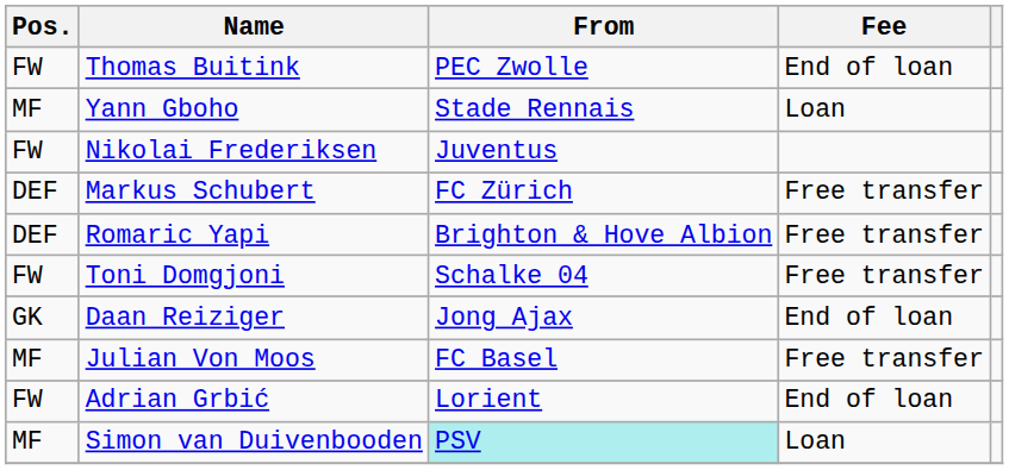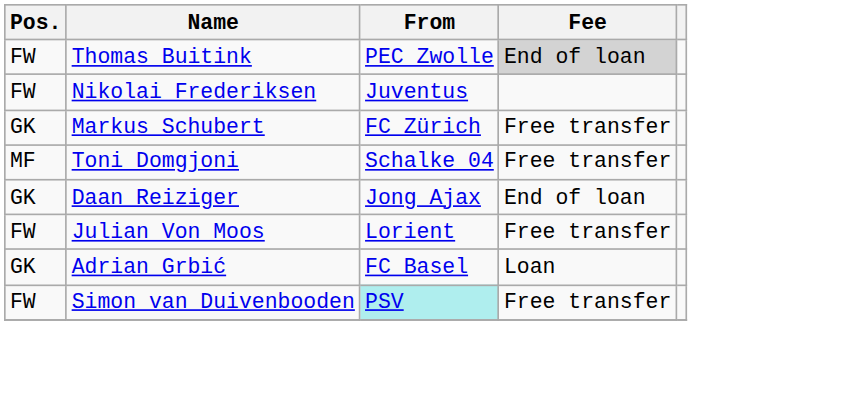 <table class="wikitable">
 <tr>
 <th>Pos.</th>
 <th>Name</th>
 <th>From</th>
 <th>Fee</th>
 <th></th>
 </tr>
 <tr>
 <td>FW</td>
 <td> <a href='#'>Thomas Buitink</a></td>
 <td> <a href='#'>PEC Zwolle</a></td>
-<td>End of loan</td>
-<td></td>
-</tr>
-<tr>
-<td>MF</td>
-<td> <a href='#'>Yann Gboho</a></td>
-<td> <a href='#'>Stade Rennais</a></td>
-<td>Loan</td>
+<td style="background: lightgrey;">End of loan</td>
 <td></td>
 </tr>
 <tr>
 <td>FW</td>
 <td> <a href='#'>Nikolai Frederiksen</a></td>
 <td> <a href='#'>Juventus</a></td>
 <td></td>
 <td></td>
 </tr>
 <tr>
-<td>DEF</td>
+<td>GK</td>
 <td> <a href='#'>Markus Schubert</a></td>
 <td> <a href='#'>FC Zürich</a></td>
 <td>Free transfer</td>
 <td></td>
 </tr>
 <tr>
-<td>DEF</td>
-<td> <a href='#'>Romaric Yapi</a></td>
-<td> <a href='#'>Brighton & Hove Albion</a></td>
-<td>Free transfer</td>
-<td></td>
-</tr>
-<tr>
-<td>FW</td>
+<td>MF</td>
 <td> <a href='#'>Toni Domgjoni</a></td>
 <td> <a href='#'>Schalke 04</a></td>
 <td>Free transfer</td>
 <td></td>
 </tr>
 <tr>
 <td>GK</td>
 <td> <a href='#'>Daan Reiziger</a></td>
 <td> <a href='#'>Jong Ajax</a></td>
 <td>End of loan</td>
 <td></td>
 </tr>
 <tr>
-<td>MF</td>
+<td>FW</td>
 <td> <a href='#'>Julian Von Moos</a></td>
-<td> <a href='#'>FC Basel</a></td>
+<td> <a href='#'>Lorient</a></td>
 <td>Free transfer</td>
 <td></td>
 </tr>
 <tr>
-<td>FW</td>
+<td>GK</td>
 <td> <a href='#'>Adrian Grbić</a></td>
-<td> <a href='#'>Lorient</a></td>
-<td>End of loan</td>
+<td> <a href='#'>FC Basel</a></td>
+<td>Loan</td>
 <td></td>
 </tr>
 <tr>
-<td>MF</td>
+<td>FW</td>
 <td> <a href='#'>Simon van Duivenbooden</a></td>
 <td style="background: paleturquoise;"> <a href='#'>PSV</a></td>
-<td>Loan</td>
+<td>Free transfer</td>
 <td></td>
 </tr>
 <tr>
 </tr>
 </table>
